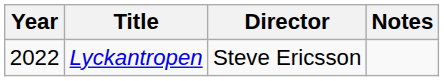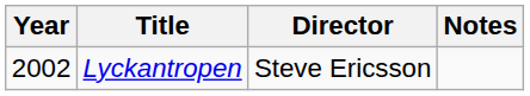 <table class="wikitable">
 <tr>
 <th>Year</th>
 <th>Title</th>
 <th>Director</th>
 <th>Notes</th>
 </tr>
 <tr>
-<td>2022</td>
+<td>2002</td>
 <td><em><a href='#'>Lyckantropen</a></em></td>
 <td>Steve Ericsson</td>
 <td></td>
 </tr>
 </table>
